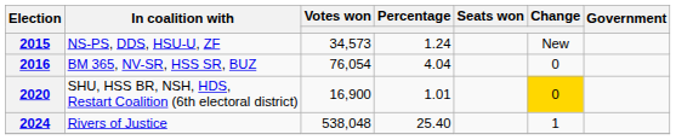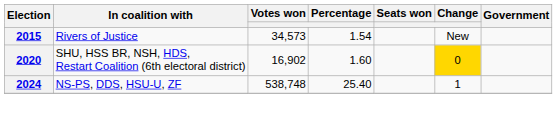 <table class="wikitable" style="text-align: left;">
 <tr>
 <th rowspan=2>Election</th>
 <th rowspan=2>In coalition with</th>
 <th>Votes won</th>
 <th>Percentage</th>
 <th>Seats won</th>
 <th>Change</th>
 <th rowspan=2>Government</th>
 </tr>
 <tr>
 <th colspan=2></th>
 <th colspan=2></th>
 </tr>
 <tr>
 <th><a href='#'>2015</a></th>
-<td><a href='#'>NS-PS</a>, <a href='#'>DDS</a>, <a href='#'>HSU-U</a>, <a href='#'>ZF</a></td>
+<td><a href='#'>Rivers of Justice</a></td>
 <td align=right>34,573</td>
-<td align=right>1.24</td>
+<td align=right>1.54</td>
 <td></td>
 <td align=center>New</td>
 <td></td>
 </tr>
 <tr>
-<th><a href='#'>2016</a></th>
-<td><a href='#'>BM 365</a>, <a href='#'>NV-SR</a>, <a href='#'>HSS SR</a>, <a href='#'>BUZ</a></td>
-<td align=right>76,054</td>
-<td align=right>4.04</td>
-<td></td>
-<td align=center> 0</td>
-<td></td>
-</tr>
-<tr>
 <th><a href='#'>2020</a></th>
 <td>SHU, HSS BR, NSH, <a href='#'>HDS</a>,<br><a href='#'>Restart Coalition</a> (6th electoral district)</td>
-<td align=right>16,900</td>
-<td align=right>1.01</td>
+<td align=right>16,902</td>
+<td align=right>1.60</td>
 <td></td>
 <td align=center style="background: gold;"> 0</td>
 <td></td>
 </tr>
 <tr>
 <th><a href='#'>2024</a></th>
-<td><a href='#'>Rivers of Justice</a></td>
-<td align=right>538,048</td>
+<td><a href='#'>NS-PS</a>, <a href='#'>DDS</a>, <a href='#'>HSU-U</a>, <a href='#'>ZF</a></td>
+<td align=right>538,748</td>
 <td align=right>25.40</td>
 <td></td>
 <td align=center> 1</td>
 <td></td>
 </tr>
 <tr>
 </tr>
 </table>
